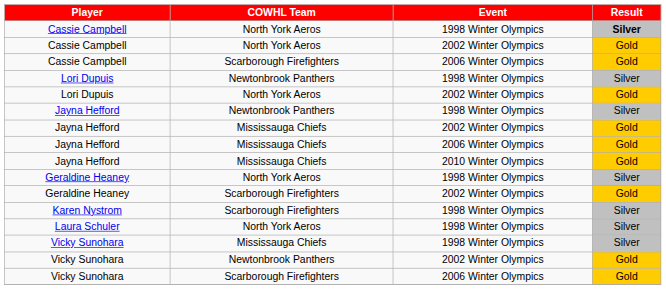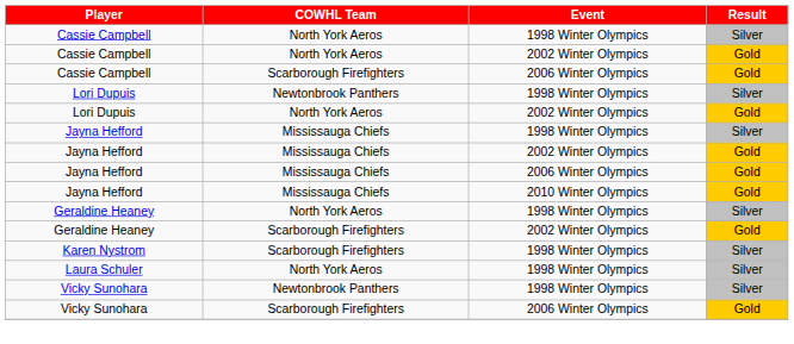 <table class="wikitable" width="80%">
 <tr align="center"  style="background:red;color:white;">
 <td><strong>Player</strong></td>
 <td><strong>COWHL Team</strong></td>
 <td><strong>Event</strong></td>
 <td><strong>Result</strong></td>
 </tr>
 <tr align="center" bgcolor="">
 <td><a href='#'>Cassie Campbell</a></td>
 <td>North York Aeros</td>
 <td>1998 Winter Olympics</td>
-<td bgcolor="silver"><strong>Silver</strong></td>
+<td bgcolor="silver">Silver</td>
 </tr>
 <tr align="center" bgcolor="">
 <td>Cassie Campbell</td>
 <td>North York Aeros</td>
 <td>2002 Winter Olympics</td>
 <td bgcolor="#FFCC00">Gold</td>
 </tr>
 <tr align="center" bgcolor="">
 <td>Cassie Campbell</td>
 <td>Scarborough Firefighters</td>
 <td>2006 Winter Olympics</td>
 <td bgcolor="#FFCC00">Gold</td>
 </tr>
 <tr align="center" bgcolor="">
 <td><a href='#'>Lori Dupuis</a></td>
 <td>Newtonbrook Panthers</td>
 <td>1998 Winter Olympics</td>
 <td bgcolor="silver">Silver</td>
 </tr>
 <tr align="center" bgcolor="">
 <td>Lori Dupuis</td>
 <td>North York Aeros</td>
 <td>2002 Winter Olympics</td>
 <td bgcolor="#FFCC00">Gold</td>
 </tr>
 <tr align="center" bgcolor="">
 <td><a href='#'>Jayna Hefford</a></td>
-<td>Newtonbrook Panthers</td>
+<td>Mississauga Chiefs</td>
 <td>1998 Winter Olympics</td>
 <td bgcolor="silver">Silver</td>
 </tr>
 <tr align="center" bgcolor="">
 <td>Jayna Hefford</td>
 <td>Mississauga Chiefs</td>
 <td>2002 Winter Olympics</td>
 <td bgcolor="#FFCC00">Gold</td>
 </tr>
 <tr align="center" bgcolor="">
 <td>Jayna Hefford</td>
 <td>Mississauga Chiefs</td>
 <td>2006 Winter Olympics</td>
 <td bgcolor="#FFCC00">Gold</td>
 </tr>
 <tr align="center" bgcolor="">
 <td>Jayna Hefford</td>
 <td>Mississauga Chiefs</td>
 <td>2010 Winter Olympics</td>
 <td bgcolor="#FFCC00">Gold</td>
 </tr>
 <tr align="center" bgcolor="">
 <td><a href='#'>Geraldine Heaney</a></td>
 <td>North York Aeros</td>
 <td>1998 Winter Olympics</td>
 <td bgcolor="silver">Silver</td>
 </tr>
 <tr align="center" bgcolor="">
 <td>Geraldine Heaney</td>
 <td>Scarborough Firefighters</td>
 <td>2002 Winter Olympics</td>
 <td bgcolor="#FFCC00">Gold</td>
 </tr>
 <tr align="center" bgcolor="">
 <td><a href='#'>Karen Nystrom</a></td>
 <td>Scarborough Firefighters</td>
 <td>1998 Winter Olympics</td>
 <td bgcolor="silver">Silver</td>
 </tr>
 <tr align="center" bgcolor="">
 <td><a href='#'>Laura Schuler</a></td>
 <td>North York Aeros</td>
 <td>1998 Winter Olympics</td>
 <td bgcolor="silver">Silver</td>
 </tr>
 <tr align="center" bgcolor="">
 <td><a href='#'>Vicky Sunohara</a></td>
-<td>Mississauga Chiefs</td>
+<td>Newtonbrook Panthers</td>
 <td>1998 Winter Olympics</td>
 <td bgcolor="silver">Silver</td>
-</tr>
-<tr align="center" bgcolor="">
-<td>Vicky Sunohara</td>
-<td>Newtonbrook Panthers</td>
-<td>2002 Winter Olympics</td>
-<td bgcolor="#FFCC00">Gold</td>
 </tr>
 <tr align="center" bgcolor="">
 <td>Vicky Sunohara</td>
 <td>Scarborough Firefighters</td>
 <td>2006 Winter Olympics</td>
 <td bgcolor="#FFCC00">Gold</td>
 </tr>
 <tr align="center" bgcolor="">
 </tr>
 </table>
